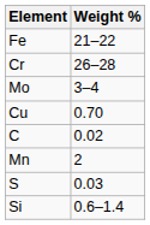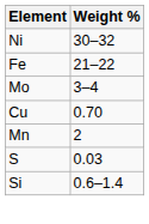 <table class=wikitable>
 <tr>
 <th>Element</th>
 <th>Weight %</th>
 </tr>
 <tr>
+<td>Ni</td>
+<td>30–32</td>
+</tr>
+<tr>
 <td>Fe</td>
 <td>21–22</td>
-</tr>
-<tr>
-<td>Cr</td>
-<td>26–28</td>
 </tr>
 <tr>
 <td>Mo</td>
 <td>3–4</td>
 </tr>
 <tr>
 <td>Cu</td>
 <td>0.70</td>
-</tr>
-<tr>
-<td>C</td>
-<td>0.02</td>
 </tr>
 <tr>
 <td>Mn</td>
 <td>2</td>
 </tr>
 <tr>
 <td>S</td>
 <td>0.03</td>
 </tr>
 <tr>
 <td>Si</td>
 <td>0.6–1.4</td>
 </tr>
 </table>
